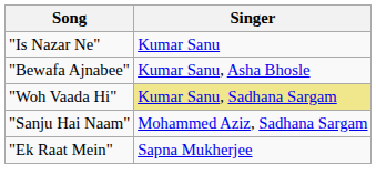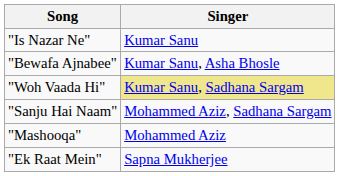 <table class="wikitable" style="font-size:92%">
 <tr>
 <th>Song</th>
 <th>Singer</th>
 </tr>
 <tr>
 <td>"Is Nazar Ne"</td>
 <td><a href='#'>Kumar Sanu</a></td>
 </tr>
 <tr>
 <td>"Bewafa Ajnabee"</td>
 <td><a href='#'>Kumar Sanu</a>, <a href='#'>Asha Bhosle</a></td>
 </tr>
 <tr>
 <td>"Woh Vaada Hi"</td>
 <td style="background: khaki;"><a href='#'>Kumar Sanu</a>, <a href='#'>Sadhana Sargam</a></td>
 </tr>
 <tr>
 <td>"Sanju Hai Naam"</td>
 <td><a href='#'>Mohammed Aziz</a>, <a href='#'>Sadhana Sargam</a></td>
 </tr>
 <tr>
+<td>"Mashooqa"</td>
+<td><a href='#'>Mohammed Aziz</a></td>
+</tr>
+<tr>
 <td>"Ek Raat Mein"</td>
 <td><a href='#'>Sapna Mukherjee</a></td>
 </tr>
 <tr>
 </tr>
 </table>
